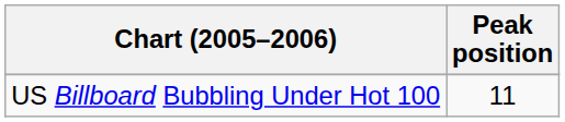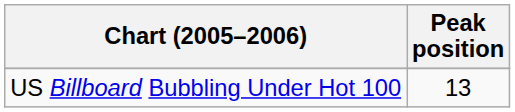 <table class="wikitable sortable">
 <tr>
 <th align="left">Chart (2005–2006)</th>
 <th align="center">Peak<br>position</th>
 </tr>
 <tr>
 </tr>
 <tr>
 <td>US <em><a href='#'>Billboard</a></em> <a href='#'>Bubbling Under Hot 100</a></td>
-<td align="center">11</td>
+<td align="center">13</td>
 </tr>
 </table>
